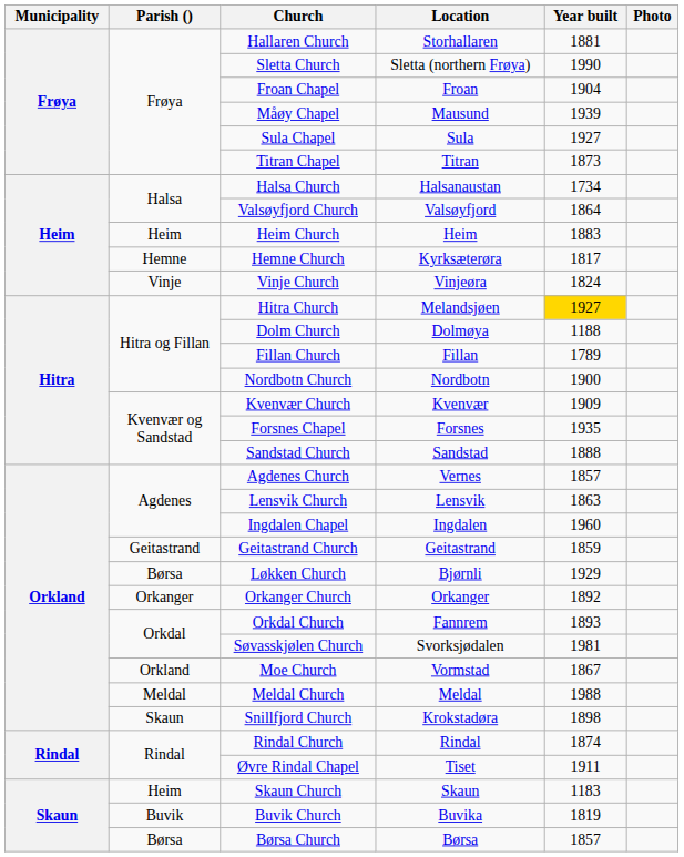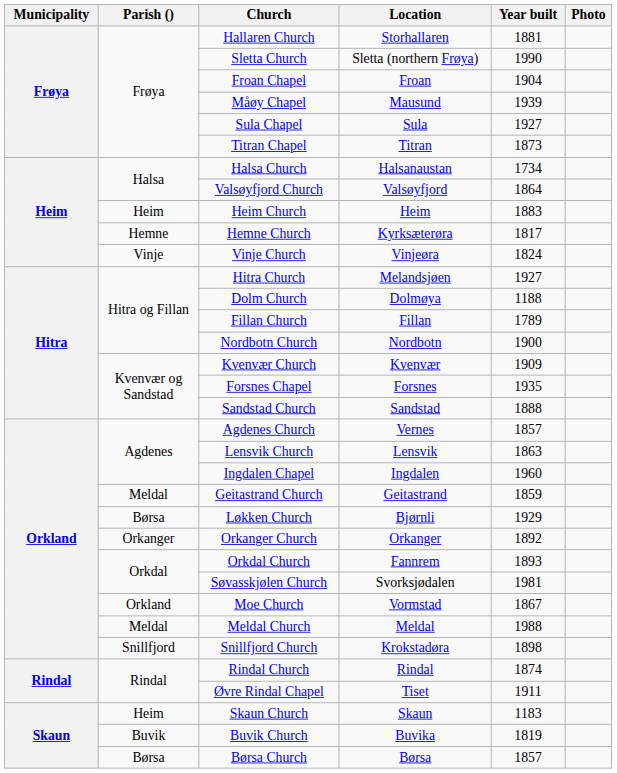 <table class="wikitable" style="text-align: center; width: 80%;">
 <tr>
 <th>Municipality</th>
 <th>Parish ()</th>
 <th>Church</th>
 <th>Location</th>
 <th>Year built</th>
 <th>Photo</th>
 </tr>
 <tr>
 <th rowspan="6"><a href='#'>Frøya</a></th>
 <td rowspan="6">Frøya</td>
 <td><a href='#'>Hallaren Church</a></td>
 <td><a href='#'>Storhallaren</a></td>
 <td>1881</td>
 <td></td>
 </tr>
 <tr>
 <td><a href='#'>Sletta Church</a></td>
 <td>Sletta (northern <a href='#'>Frøya</a>)</td>
 <td>1990</td>
 <td></td>
 </tr>
 <tr>
 <td><a href='#'>Froan Chapel</a></td>
 <td><a href='#'>Froan</a></td>
 <td>1904</td>
 <td></td>
 </tr>
 <tr>
 <td><a href='#'>Måøy Chapel</a></td>
 <td><a href='#'>Mausund</a></td>
 <td>1939</td>
 <td></td>
 </tr>
 <tr>
 <td><a href='#'>Sula Chapel</a></td>
 <td><a href='#'>Sula</a></td>
 <td>1927</td>
 <td></td>
 </tr>
 <tr>
 <td><a href='#'>Titran Chapel</a></td>
 <td><a href='#'>Titran</a></td>
 <td>1873</td>
 <td></td>
 </tr>
 <tr>
 <th rowspan="5"><a href='#'>Heim</a></th>
 <td rowspan="2">Halsa</td>
 <td><a href='#'>Halsa Church</a></td>
 <td><a href='#'>Halsanaustan</a></td>
 <td>1734</td>
 <td></td>
 </tr>
 <tr>
 <td><a href='#'>Valsøyfjord Church</a></td>
 <td><a href='#'>Valsøyfjord</a></td>
 <td>1864</td>
 <td></td>
 </tr>
 <tr>
 <td>Heim</td>
 <td><a href='#'>Heim Church</a></td>
 <td><a href='#'>Heim</a></td>
 <td>1883</td>
 <td></td>
 </tr>
 <tr>
 <td>Hemne</td>
 <td><a href='#'>Hemne Church</a></td>
 <td><a href='#'>Kyrksæterøra</a></td>
 <td>1817</td>
 <td></td>
 </tr>
 <tr>
 <td>Vinje</td>
 <td><a href='#'>Vinje Church</a></td>
 <td><a href='#'>Vinjeøra</a></td>
 <td>1824</td>
 <td></td>
 </tr>
 <tr>
 <th rowspan="7"><a href='#'>Hitra</a></th>
 <td rowspan="4">Hitra og Fillan</td>
 <td><a href='#'>Hitra Church</a></td>
 <td><a href='#'>Melandsjøen</a></td>
-<td style="background: gold;">1927</td>
+<td>1927</td>
 <td></td>
 </tr>
 <tr>
 <td><a href='#'>Dolm Church</a></td>
 <td><a href='#'>Dolmøya</a></td>
 <td>1188</td>
 <td></td>
 </tr>
 <tr>
 <td><a href='#'>Fillan Church</a></td>
 <td><a href='#'>Fillan</a></td>
 <td>1789</td>
 <td></td>
 </tr>
 <tr>
 <td><a href='#'>Nordbotn Church</a></td>
 <td><a href='#'>Nordbotn</a></td>
 <td>1900</td>
 <td></td>
 </tr>
 <tr>
 <td rowspan="3">Kvenvær og<br>Sandstad</td>
 <td><a href='#'>Kvenvær Church</a></td>
 <td><a href='#'>Kvenvær</a></td>
 <td>1909</td>
 <td></td>
 </tr>
 <tr>
 <td><a href='#'>Forsnes Chapel</a></td>
 <td><a href='#'>Forsnes</a></td>
 <td>1935</td>
 <td></td>
 </tr>
 <tr>
 <td><a href='#'>Sandstad Church</a></td>
 <td><a href='#'>Sandstad</a></td>
 <td>1888</td>
 <td></td>
 </tr>
 <tr>
 <th rowspan="11"><a href='#'>Orkland</a></th>
 <td rowspan="3">Agdenes</td>
 <td><a href='#'>Agdenes Church</a></td>
 <td><a href='#'>Vernes</a></td>
 <td>1857</td>
 <td></td>
 </tr>
 <tr>
 <td><a href='#'>Lensvik Church</a></td>
 <td><a href='#'>Lensvik</a></td>
 <td>1863</td>
 <td></td>
 </tr>
 <tr>
 <td><a href='#'>Ingdalen Chapel</a></td>
 <td><a href='#'>Ingdalen</a></td>
 <td>1960</td>
 <td></td>
 </tr>
 <tr>
-<td>Geitastrand</td>
+<td>Meldal</td>
 <td><a href='#'>Geitastrand Church</a></td>
 <td><a href='#'>Geitastrand</a></td>
 <td>1859</td>
 <td></td>
 </tr>
 <tr>
 <td>Børsa</td>
 <td><a href='#'>Løkken Church</a></td>
 <td><a href='#'>Bjørnli</a></td>
 <td>1929</td>
 <td></td>
 </tr>
 <tr>
 <td>Orkanger</td>
 <td><a href='#'>Orkanger Church</a></td>
 <td><a href='#'>Orkanger</a></td>
 <td>1892</td>
 <td></td>
 </tr>
 <tr>
 <td rowspan="2">Orkdal</td>
 <td><a href='#'>Orkdal Church</a></td>
 <td><a href='#'>Fannrem</a></td>
 <td>1893</td>
 <td></td>
 </tr>
 <tr>
 <td><a href='#'>Søvasskjølen Church</a></td>
 <td>Svorksjødalen</td>
 <td>1981</td>
 <td></td>
 </tr>
 <tr>
 <td>Orkland</td>
 <td><a href='#'>Moe Church</a></td>
 <td><a href='#'>Vormstad</a></td>
 <td>1867</td>
 <td></td>
 </tr>
 <tr>
 <td>Meldal</td>
 <td><a href='#'>Meldal Church</a></td>
 <td><a href='#'>Meldal</a></td>
 <td>1988</td>
 <td></td>
 </tr>
 <tr>
-<td>Skaun</td>
+<td>Snillfjord</td>
 <td><a href='#'>Snillfjord Church</a></td>
 <td><a href='#'>Krokstadøra</a></td>
 <td>1898</td>
 <td></td>
 </tr>
 <tr>
 <th rowspan="2"><a href='#'>Rindal</a></th>
 <td rowspan="2">Rindal</td>
 <td><a href='#'>Rindal Church</a></td>
 <td><a href='#'>Rindal</a></td>
 <td>1874</td>
 <td></td>
 </tr>
 <tr>
 <td><a href='#'>Øvre Rindal Chapel</a></td>
 <td><a href='#'>Tiset</a></td>
 <td>1911</td>
 <td></td>
 </tr>
 <tr>
 <th rowspan="3"><a href='#'>Skaun</a></th>
 <td>Heim</td>
 <td><a href='#'>Skaun Church</a></td>
 <td><a href='#'>Skaun</a></td>
 <td>1183</td>
 <td></td>
 </tr>
 <tr>
 <td>Buvik</td>
 <td><a href='#'>Buvik Church</a></td>
 <td><a href='#'>Buvika</a></td>
 <td>1819</td>
 <td></td>
 </tr>
 <tr>
 <td>Børsa</td>
 <td><a href='#'>Børsa Church</a></td>
 <td><a href='#'>Børsa</a></td>
 <td>1857</td>
 <td></td>
 </tr>
 </table>
